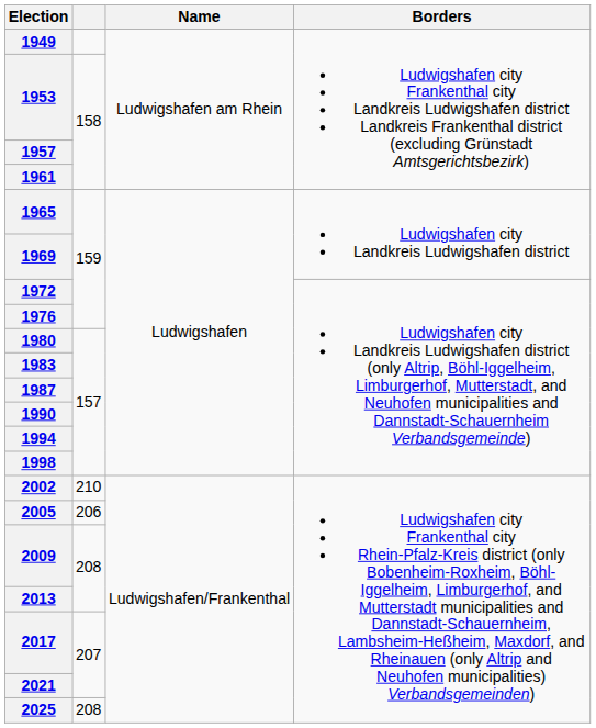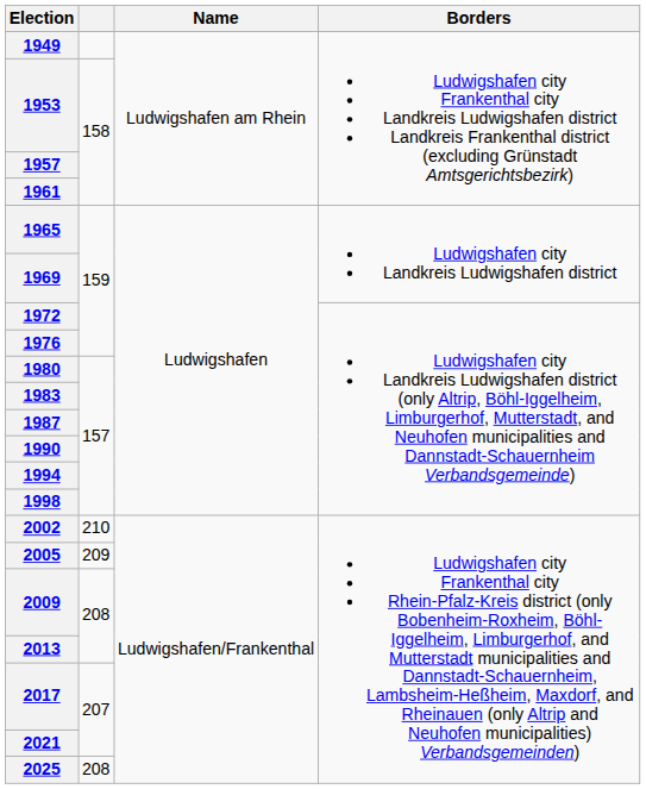 <table class=wikitable style="text-align:center">
 <tr>
 <th>Election</th>
 <th></th>
 <th width=125px>Name</th>
 <th width=300px>Borders</th>
 </tr>
 <tr>
 <th><a href='#'>1949</a></th>
 <td></td>
 <td rowspan=4>Ludwigshafen am Rhein</td>
 <td rowspan=4><br><ul><li><a href='#'>Ludwigshafen</a> city</li><li><a href='#'>Frankenthal</a> city</li><li>Landkreis Ludwigshafen district</li><li>Landkreis Frankenthal district (excluding Grünstadt <em>Amtsgerichtsbezirk</em>)</li></ul></td>
 </tr>
 <tr>
 <th><a href='#'>1953</a></th>
 <td rowspan=3>158</td>
 </tr>
 <tr>
 <th><a href='#'>1957</a></th>
 </tr>
 <tr>
 <th><a href='#'>1961</a></th>
 </tr>
 <tr>
 <th><a href='#'>1965</a></th>
 <td rowspan=4>159</td>
 <td rowspan=10>Ludwigshafen</td>
 <td rowspan=2><br><ul><li><a href='#'>Ludwigshafen</a> city</li><li>Landkreis Ludwigshafen district</li></ul></td>
 </tr>
 <tr>
 <th><a href='#'>1969</a></th>
 </tr>
 <tr>
 <th><a href='#'>1972</a></th>
 <td rowspan=8><br><ul><li><a href='#'>Ludwigshafen</a> city</li><li>Landkreis Ludwigshafen district (only <a href='#'>Altrip</a>, <a href='#'>Böhl-Iggelheim</a>, <a href='#'>Limburgerhof</a>, <a href='#'>Mutterstadt</a>, and <a href='#'>Neuhofen</a> municipalities and <a href='#'>Dannstadt-Schauernheim</a> <em><a href='#'>Verbandsgemeinde</a></em>)</li></ul></td>
 </tr>
 <tr>
 <th><a href='#'>1976</a></th>
 </tr>
 <tr>
 <th><a href='#'>1980</a></th>
 <td rowspan=6>157</td>
 </tr>
 <tr>
 <th><a href='#'>1983</a></th>
 </tr>
 <tr>
 <th><a href='#'>1987</a></th>
 </tr>
 <tr>
 <th><a href='#'>1990</a></th>
 </tr>
 <tr>
 <th><a href='#'>1994</a></th>
 </tr>
 <tr>
 <th><a href='#'>1998</a></th>
 </tr>
 <tr>
 <th><a href='#'>2002</a></th>
 <td>210</td>
 <td rowspan=7>Ludwigshafen/Frankenthal</td>
 <td rowspan=7><br><ul><li><a href='#'>Ludwigshafen</a> city</li><li><a href='#'>Frankenthal</a> city</li><li><a href='#'>Rhein-Pfalz-Kreis</a> district (only <a href='#'>Bobenheim-Roxheim</a>, <a href='#'>Böhl-Iggelheim</a>, <a href='#'>Limburgerhof</a>, and <a href='#'>Mutterstadt</a> municipalities and <a href='#'>Dannstadt-Schauernheim</a>, <a href='#'>Lambsheim-Heßheim</a>, <a href='#'>Maxdorf</a>, and <a href='#'>Rheinauen</a> (only <a href='#'>Altrip</a> and <a href='#'>Neuhofen</a> municipalities) <em><a href='#'>Verbandsgemeinden</a></em>)</li></ul></td>
 </tr>
 <tr>
 <th><a href='#'>2005</a></th>
-<td>206</td>
+<td>209</td>
 </tr>
 <tr>
 <th><a href='#'>2009</a></th>
 <td rowspan=2>208</td>
 </tr>
 <tr>
 <th><a href='#'>2013</a></th>
 </tr>
 <tr>
 <th><a href='#'>2017</a></th>
 <td rowspan=2>207</td>
 </tr>
 <tr>
 <th><a href='#'>2021</a></th>
 </tr>
 <tr>
 <th><a href='#'>2025</a></th>
 <td>208</td>
 </tr>
 </table>
